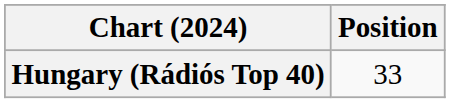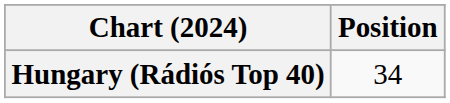 <table class="wikitable sortable plainrowheaders" style="text-align:center">
 <tr>
 <th>Chart (2024)</th>
 <th>Position</th>
 </tr>
 <tr>
 <th scope="row">Hungary (Rádiós Top 40)</th>
-<td>33</td>
+<td>34</td>
 </tr>
 </table>
